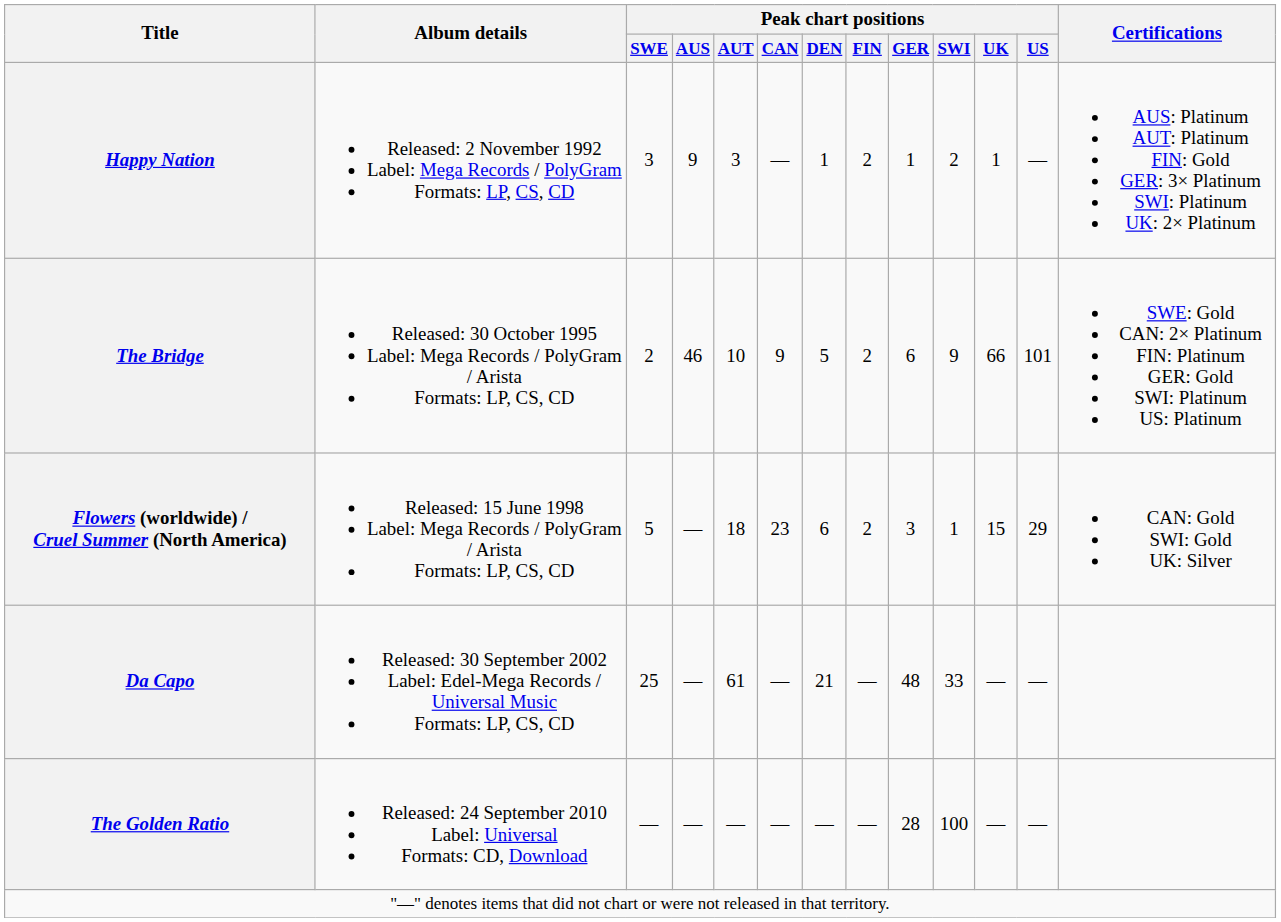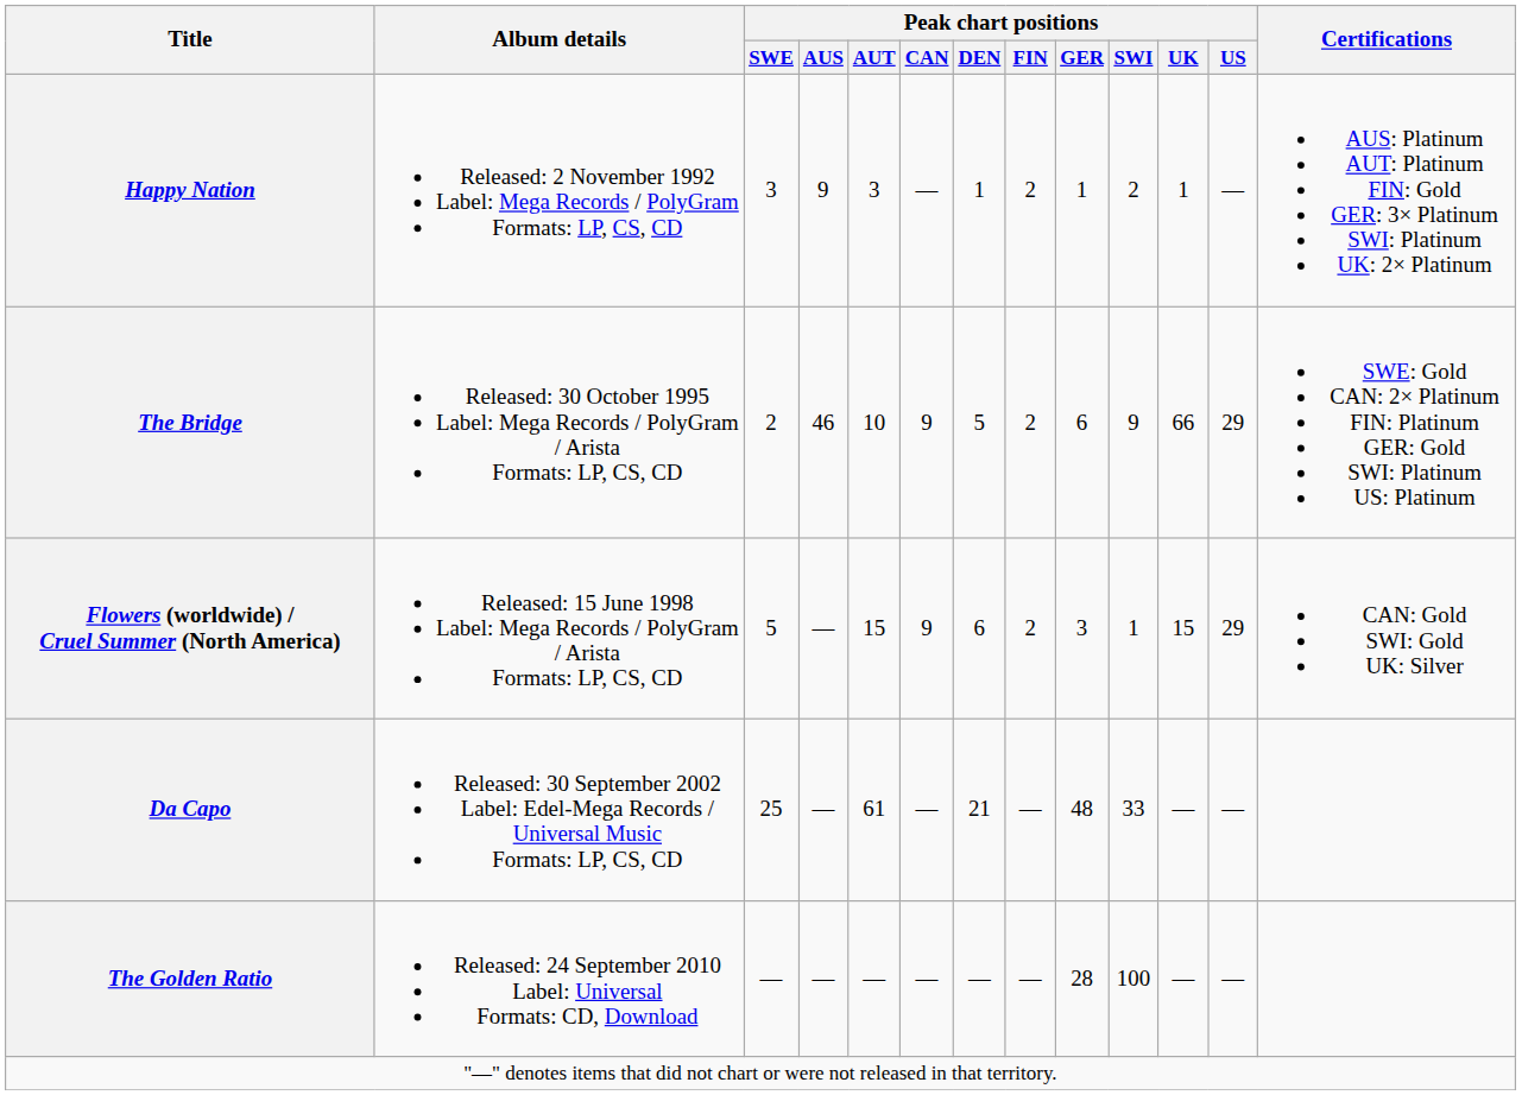 <table class="wikitable plainrowheaders" style="text-align:center;">
 <tr>
 <th scope="col" rowspan="2" style="width:16em;">Title</th>
 <th scope="col" rowspan="2" style="width:16em;">Album details</th>
 <th scope="col" colspan="10">Peak chart positions</th>
 <th rowspan="2" style="width:11em;"><a href='#'>Certifications</a></th>
 </tr>
 <tr>
 <th style="width:2em;font-size:90%;"><a href='#'>SWE</a><br></th>
 <th style="width:2em;font-size:90%;"><a href='#'>AUS</a><br></th>
 <th style="width:2em;font-size:90%;"><a href='#'>AUT</a><br></th>
 <th style="width:2em;font-size:90%;"><a href='#'>CAN</a><br></th>
 <th style="width:2em;font-size:90%;"><a href='#'>DEN</a><br></th>
 <th style="width:2em;font-size:90%;"><a href='#'>FIN</a><br></th>
 <th style="width:2em;font-size:90%;"><a href='#'>GER</a><br></th>
 <th style="width:2em;font-size:90%;"><a href='#'>SWI</a><br></th>
 <th style="width:2em;font-size:90%;"><a href='#'>UK</a><br></th>
 <th style="width:2em;font-size:90%;"><a href='#'>US</a><br></th>
 </tr>
 <tr>
 <th scope="row"><em><a href='#'>Happy Nation</a></em></th>
 <td><br><ul><li>Released: 2 November 1992</li><li>Label: <a href='#'>Mega Records</a> / <a href='#'>PolyGram</a></li><li>Formats: <a href='#'>LP</a>, <a href='#'>CS</a>, <a href='#'>CD</a></li></ul></td>
 <td>3</td>
 <td>9</td>
 <td>3</td>
 <td>—</td>
 <td>1</td>
 <td>2</td>
 <td>1</td>
 <td>2</td>
 <td>1</td>
 <td>—</td>
 <td><br><ul><li><a href='#'>AUS</a>: Platinum</li><li><a href='#'>AUT</a>: Platinum</li><li><a href='#'>FIN</a>: Gold</li><li><a href='#'>GER</a>: 3× Platinum</li><li><a href='#'>SWI</a>: Platinum</li><li><a href='#'>UK</a>: 2× Platinum</li></ul></td>
 </tr>
 <tr>
 <th scope="row"><em><a href='#'>The Bridge</a></em></th>
 <td><br><ul><li>Released: 30 October 1995</li><li>Label: Mega Records / PolyGram / Arista</li><li>Formats: LP, CS, CD</li></ul></td>
 <td>2</td>
 <td>46</td>
 <td>10</td>
 <td>9</td>
 <td>5</td>
 <td>2</td>
 <td>6</td>
 <td>9</td>
 <td>66</td>
-<td>101</td>
+<td>29</td>
 <td><br><ul><li><a href='#'>SWE</a>: Gold</li><li>CAN: 2× Platinum</li><li>FIN: Platinum</li><li>GER: Gold</li><li>SWI: Platinum</li><li>US: Platinum</li></ul></td>
 </tr>
 <tr>
 <th scope="row"><em><a href='#'>Flowers</a></em> (worldwide) /<br> <em><a href='#'>Cruel Summer</a></em> (North America)</th>
 <td><br><ul><li>Released: 15 June 1998</li><li>Label: Mega Records / PolyGram / Arista</li><li>Formats: LP, CS, CD</li></ul></td>
 <td>5</td>
 <td>—</td>
-<td>18</td>
-<td>23</td>
+<td>15</td>
+<td>9</td>
 <td>6</td>
 <td>2</td>
 <td>3</td>
 <td>1</td>
 <td>15</td>
 <td>29</td>
 <td><br><ul><li>CAN: Gold</li><li>SWI: Gold</li><li>UK: Silver</li></ul></td>
 </tr>
 <tr>
 <th scope="row"><em><a href='#'>Da Capo</a></em></th>
 <td><br><ul><li>Released: 30 September 2002</li><li>Label: Edel-Mega Records / <a href='#'>Universal Music</a></li><li>Formats: LP, CS, CD</li></ul></td>
 <td>25</td>
 <td>—</td>
 <td>61</td>
 <td>—</td>
 <td>21</td>
 <td>—</td>
 <td>48</td>
 <td>33</td>
 <td>—</td>
 <td>—</td>
 <td></td>
 </tr>
 <tr>
 <th scope="row"><em><a href='#'>The Golden Ratio</a></em></th>
 <td><br><ul><li>Released: 24 September 2010</li><li>Label: <a href='#'>Universal</a></li><li>Formats: CD, <a href='#'>Download</a></li></ul></td>
 <td>—</td>
 <td>—</td>
 <td>—</td>
 <td>—</td>
 <td>—</td>
 <td>—</td>
 <td>28</td>
 <td>100</td>
 <td>—</td>
 <td>—</td>
 <td></td>
 </tr>
 <tr>
 <td align="center" colspan="15" style="font-size:90%">"—" denotes items that did not chart or were not released in that territory.</td>
 </tr>
 </table>
